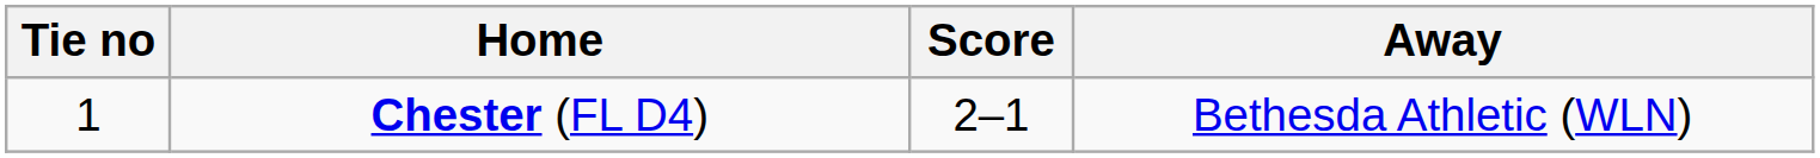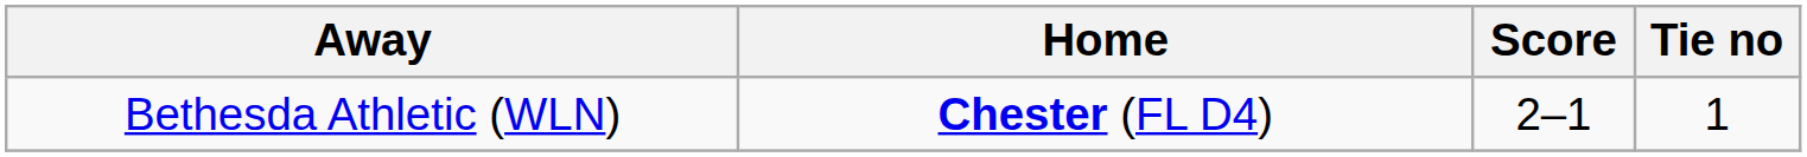 <table class="wikitable" style="text-align:center">
 <tr>
-<th width=50>Tie no</th>
+<th width=250>Away</th>
 <th width=250>Home</th>
 <th width=50>Score</th>
-<th width=250>Away</th>
+<th width=50>Tie no</th>
 </tr>
 <tr>
-<td>1</td>
+<td><a href='#'>Bethesda Athletic</a> (<a href='#'>WLN</a>)</td>
 <td><strong><a href='#'>Chester</a></strong> (<a href='#'>FL D4</a>)</td>
 <td>2–1</td>
-<td><a href='#'>Bethesda Athletic</a> (<a href='#'>WLN</a>)</td>
+<td>1</td>
 </tr>
 </table>
